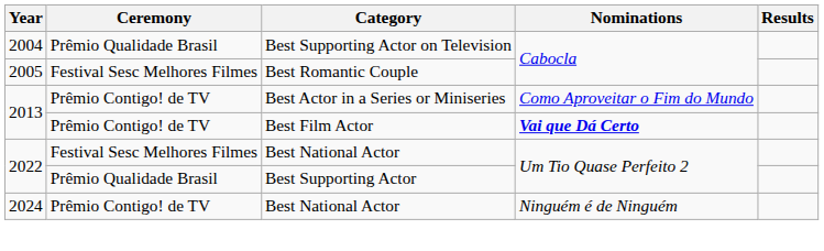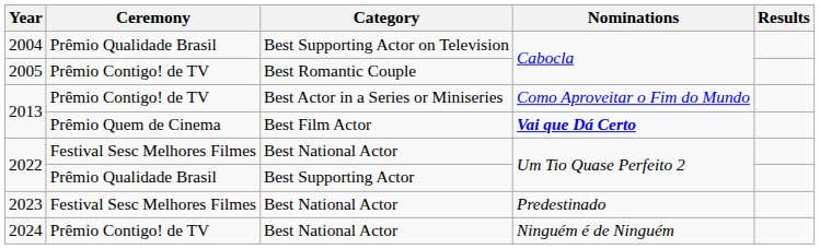 <table class="wikitable">
 <tr>
 <th>Year</th>
 <th>Ceremony</th>
 <th>Category</th>
 <th>Nominations</th>
 <th>Results</th>
 </tr>
 <tr>
 <td>2004</td>
 <td>Prêmio Qualidade Brasil</td>
 <td>Best Supporting Actor on Television</td>
 <td rowspan="2"><em><a href='#'>Cabocla</a></em></td>
 <td></td>
 </tr>
 <tr>
 <td>2005</td>
-<td>Festival Sesc Melhores Filmes</td>
+<td>Prêmio Contigo! de TV</td>
 <td>Best Romantic Couple </td>
 <td></td>
 </tr>
 <tr>
 <td rowspan="2">2013</td>
 <td>Prêmio Contigo! de TV</td>
 <td>Best Actor in a Series or Miniseries</td>
 <td><em><a href='#'>Como Aproveitar o Fim do Mundo</a></em></td>
 <td></td>
 </tr>
 <tr>
-<td>Prêmio Contigo! de TV</td>
+<td>Prêmio Quem de Cinema</td>
 <td>Best Film Actor</td>
 <td><strong><em><a href='#'>Vai que Dá Certo</a></em></strong></td>
 <td></td>
 </tr>
 <tr>
 <td rowspan="2">2022</td>
 <td>Festival Sesc Melhores Filmes</td>
 <td>Best National Actor</td>
 <td rowspan="2"><em>Um Tio Quase Perfeito 2</em></td>
 <td></td>
 </tr>
 <tr>
 <td>Prêmio Qualidade Brasil</td>
 <td>Best Supporting Actor</td>
 <td></td>
 </tr>
 <tr>
+<td>2023</td>
+<td>Festival Sesc Melhores Filmes</td>
+<td>Best National Actor</td>
+<td><em>Predestinado</em></td>
+<td></td>
+</tr>
+<tr>
 <td>2024</td>
 <td>Prêmio Contigo! de TV</td>
 <td>Best National Actor</td>
 <td><em>Ninguém é de Ninguém</em></td>
 <td></td>
 </tr>
 </table>
